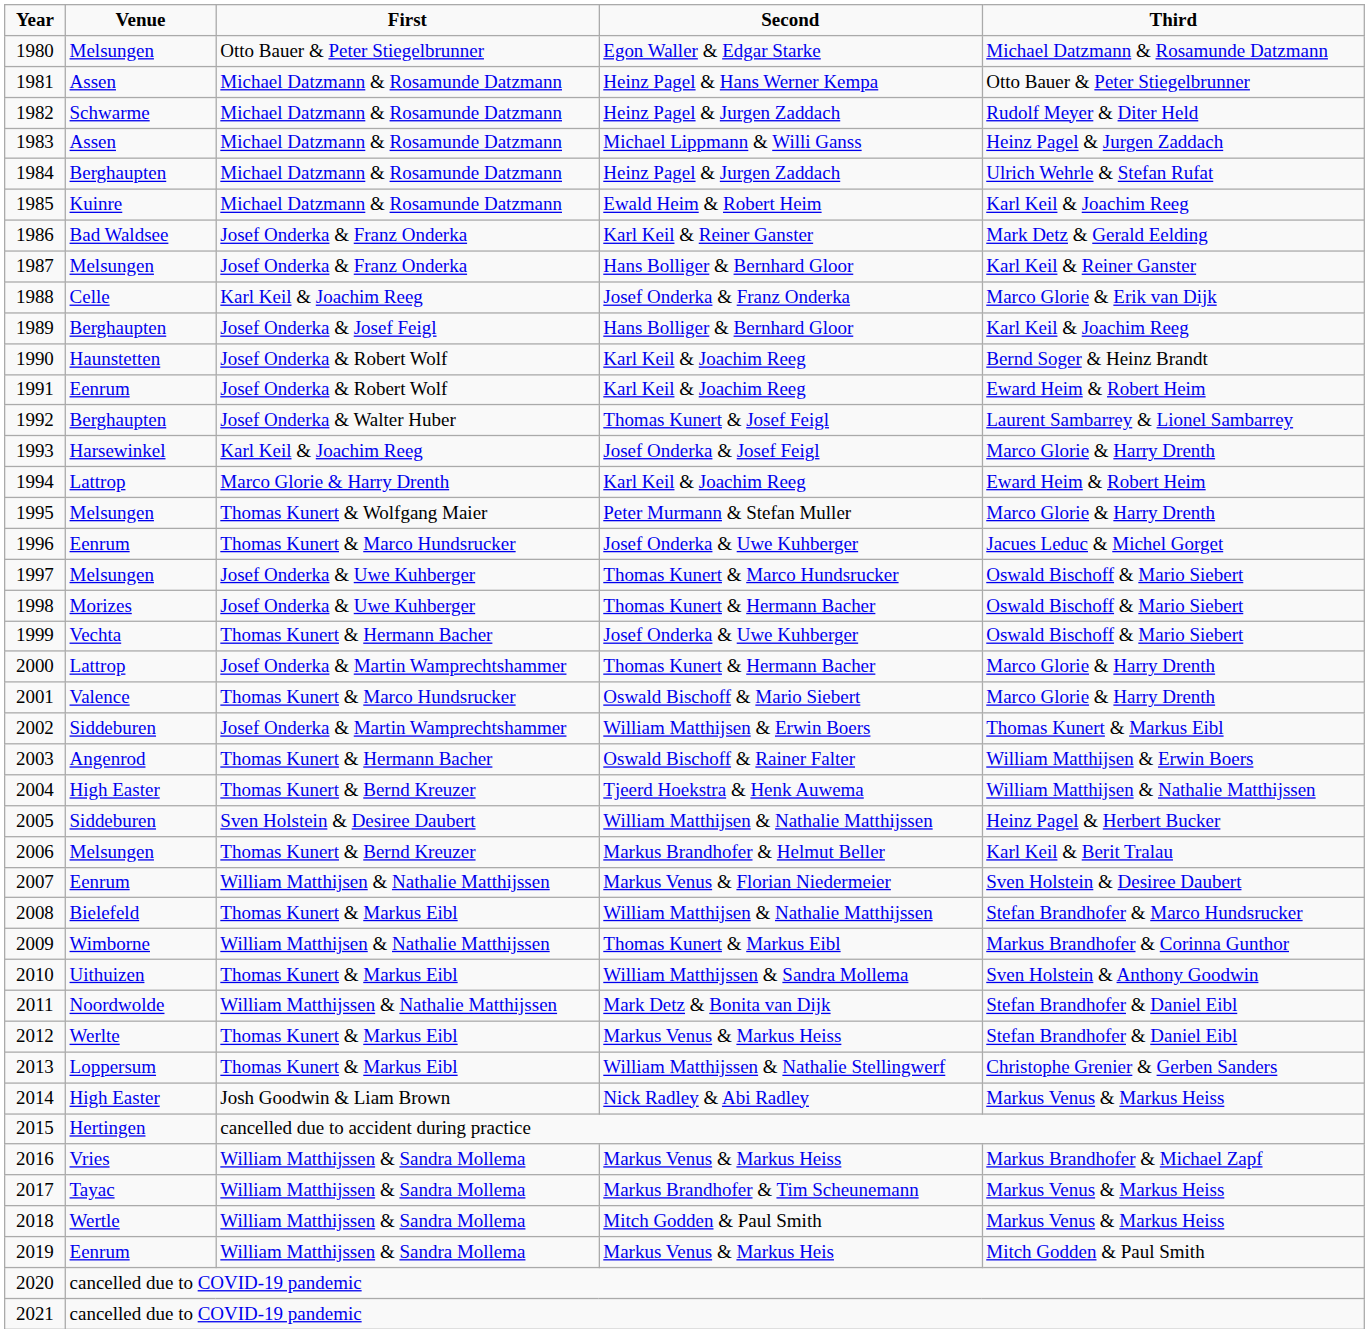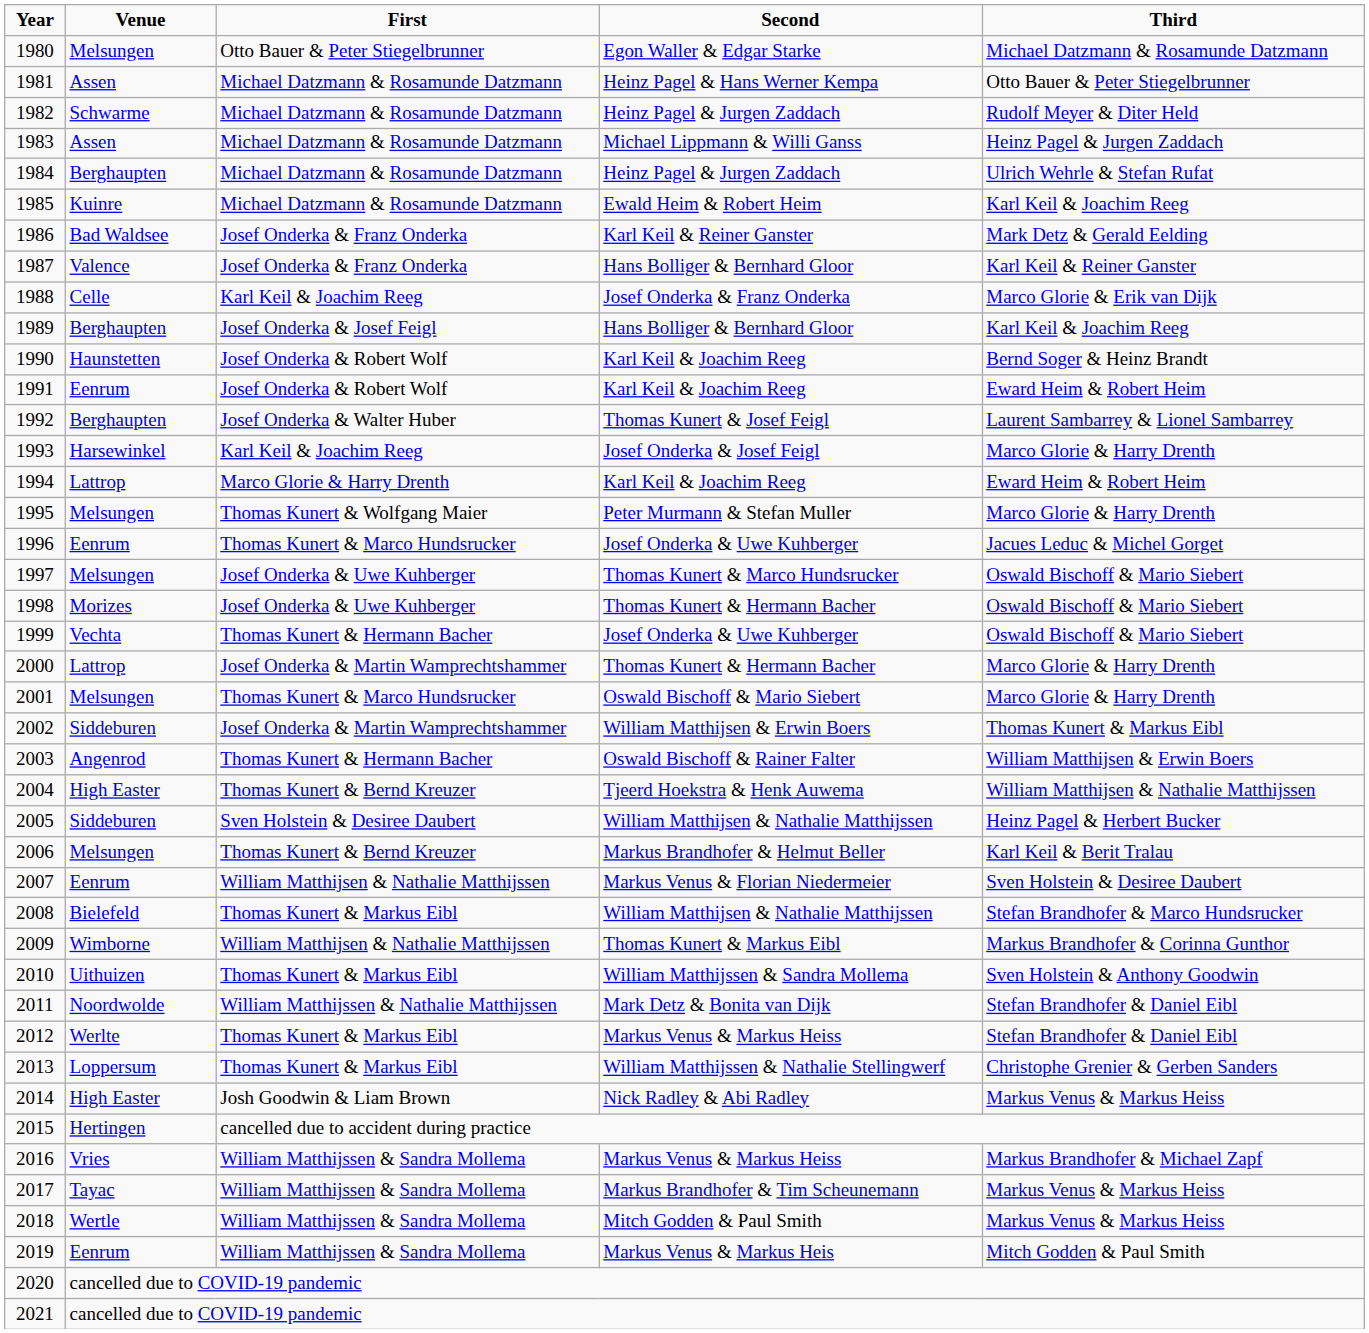 <table class="wikitable" style="font-size: 92%">
 <tr align=center>
 <td width=40px  ><strong>Year</strong></td>
 <td width=110x ><strong>Venue</strong></td>
 <td width=290px ><strong>First</strong></td>
 <td width=290px ><strong>Second</strong></td>
 <td width=290px ><strong>Third</strong></td>
 </tr>
 <tr>
 <td align=center>1980</td>
 <td> <a href='#'>Melsungen</a></td>
 <td> Otto Bauer & <a href='#'>Peter Stiegelbrunner</a></td>
 <td> <a href='#'>Egon Waller</a> & <a href='#'>Edgar Starke</a></td>
 <td> <a href='#'>Michael Datzmann</a> & <a href='#'>Rosamunde Datzmann</a></td>
 </tr>
 <tr>
 <td align=center>1981</td>
 <td> <a href='#'>Assen</a></td>
 <td> <a href='#'>Michael Datzmann</a> & <a href='#'>Rosamunde Datzmann</a></td>
 <td> <a href='#'>Heinz Pagel</a> & <a href='#'>Hans Werner Kempa</a></td>
 <td> Otto Bauer & <a href='#'>Peter Stiegelbrunner</a></td>
 </tr>
 <tr>
 <td align=center>1982</td>
 <td> <a href='#'>Schwarme</a></td>
 <td> <a href='#'>Michael Datzmann</a> & <a href='#'>Rosamunde Datzmann</a></td>
 <td> <a href='#'>Heinz Pagel</a> & <a href='#'>Jurgen Zaddach</a></td>
 <td> <a href='#'>Rudolf Meyer</a> & <a href='#'>Diter Held</a></td>
 </tr>
 <tr>
 <td align=center>1983</td>
 <td> <a href='#'>Assen</a></td>
 <td> <a href='#'>Michael Datzmann</a> & <a href='#'>Rosamunde Datzmann</a></td>
 <td> <a href='#'>Michael Lippmann</a> & <a href='#'>Willi Ganss</a></td>
 <td> <a href='#'>Heinz Pagel</a> & <a href='#'>Jurgen Zaddach</a></td>
 </tr>
 <tr>
 <td align=center>1984</td>
 <td> <a href='#'>Berghaupten</a></td>
 <td> <a href='#'>Michael Datzmann</a> & <a href='#'>Rosamunde Datzmann</a></td>
 <td> <a href='#'>Heinz Pagel</a> & <a href='#'>Jurgen Zaddach</a></td>
 <td> <a href='#'>Ulrich Wehrle</a> & <a href='#'>Stefan Rufat</a></td>
 </tr>
 <tr>
 <td align=center>1985</td>
 <td> <a href='#'>Kuinre</a></td>
 <td> <a href='#'>Michael Datzmann</a> & <a href='#'>Rosamunde Datzmann</a></td>
 <td> <a href='#'>Ewald Heim</a> & <a href='#'>Robert Heim</a></td>
 <td> <a href='#'>Karl Keil</a> & <a href='#'>Joachim Reeg</a></td>
 </tr>
 <tr>
 <td align=center>1986</td>
 <td> <a href='#'>Bad Waldsee</a></td>
 <td> <a href='#'>Josef Onderka</a> & <a href='#'>Franz Onderka</a></td>
 <td> <a href='#'>Karl Keil</a> & <a href='#'>Reiner Ganster</a></td>
 <td> <a href='#'>Mark Detz</a> & <a href='#'>Gerald Eelding</a></td>
 </tr>
 <tr>
 <td align=center>1987</td>
-<td> <a href='#'>Melsungen</a></td>
+<td> <a href='#'>Valence</a></td>
 <td> <a href='#'>Josef Onderka</a> & <a href='#'>Franz Onderka</a></td>
 <td> <a href='#'>Hans Bolliger</a> & <a href='#'>Bernhard Gloor</a></td>
 <td> <a href='#'>Karl Keil</a> & <a href='#'>Reiner Ganster</a></td>
 </tr>
 <tr>
 <td align=center>1988</td>
 <td> <a href='#'>Celle</a></td>
 <td> <a href='#'>Karl Keil</a> & <a href='#'>Joachim Reeg</a></td>
 <td> <a href='#'>Josef Onderka</a> & <a href='#'>Franz Onderka</a></td>
 <td> <a href='#'>Marco Glorie</a> & <a href='#'>Erik van Dijk</a></td>
 </tr>
 <tr>
 <td align=center>1989</td>
 <td> <a href='#'>Berghaupten</a></td>
 <td> <a href='#'>Josef Onderka</a> & <a href='#'>Josef Feigl</a></td>
 <td> <a href='#'>Hans Bolliger</a> & <a href='#'>Bernhard Gloor</a></td>
 <td> <a href='#'>Karl Keil</a> & <a href='#'>Joachim Reeg</a></td>
 </tr>
 <tr>
 <td align=center>1990</td>
 <td> <a href='#'>Haunstetten</a></td>
 <td> <a href='#'>Josef Onderka</a> & Robert Wolf</td>
 <td> <a href='#'>Karl Keil</a> & <a href='#'>Joachim Reeg</a></td>
 <td> <a href='#'>Bernd Soger</a> & Heinz Brandt</td>
 </tr>
 <tr>
 <td align=center>1991</td>
 <td> <a href='#'>Eenrum</a></td>
 <td> <a href='#'>Josef Onderka</a> & Robert Wolf</td>
 <td> <a href='#'>Karl Keil</a> & <a href='#'>Joachim Reeg</a></td>
 <td> <a href='#'>Eward Heim</a> & <a href='#'>Robert Heim</a></td>
 </tr>
 <tr>
 <td align=center>1992</td>
 <td> <a href='#'>Berghaupten</a></td>
 <td> <a href='#'>Josef Onderka</a> & Walter Huber</td>
 <td> <a href='#'>Thomas Kunert</a> & <a href='#'>Josef Feigl</a></td>
 <td> <a href='#'>Laurent Sambarrey</a> & <a href='#'>Lionel Sambarrey</a></td>
 </tr>
 <tr>
 <td align=center>1993</td>
 <td> <a href='#'>Harsewinkel</a></td>
 <td> <a href='#'>Karl Keil</a> & <a href='#'>Joachim Reeg</a></td>
 <td> <a href='#'>Josef Onderka</a> & <a href='#'>Josef Feigl</a></td>
 <td> <a href='#'>Marco Glorie</a> & <a href='#'>Harry Drenth</a></td>
 </tr>
 <tr>
 <td align=center>1994</td>
 <td> <a href='#'>Lattrop</a></td>
 <td> <a href='#'>Marco Glorie & Harry Drenth</a></td>
 <td> <a href='#'>Karl Keil</a> & <a href='#'>Joachim Reeg</a></td>
 <td> <a href='#'>Eward Heim</a> & <a href='#'>Robert Heim</a></td>
 </tr>
 <tr>
 <td align=center>1995</td>
 <td> <a href='#'>Melsungen</a></td>
 <td> <a href='#'>Thomas Kunert</a> & Wolfgang Maier</td>
 <td> <a href='#'>Peter Murmann</a> & Stefan Muller</td>
 <td> <a href='#'>Marco Glorie</a> & <a href='#'>Harry Drenth</a></td>
 </tr>
 <tr>
 <td align=center>1996</td>
 <td> <a href='#'>Eenrum</a></td>
 <td> <a href='#'>Thomas Kunert</a> & <a href='#'>Marco Hundsrucker</a></td>
 <td> <a href='#'>Josef Onderka</a> & <a href='#'>Uwe Kuhberger</a></td>
 <td> <a href='#'>Jacues Leduc</a> & <a href='#'>Michel Gorget</a></td>
 </tr>
 <tr>
 <td align=center>1997</td>
 <td> <a href='#'>Melsungen</a></td>
 <td> <a href='#'>Josef Onderka</a> & <a href='#'>Uwe Kuhberger</a></td>
 <td> <a href='#'>Thomas Kunert</a> & <a href='#'>Marco Hundsrucker</a></td>
 <td> <a href='#'>Oswald Bischoff</a> & <a href='#'>Mario Siebert</a></td>
 </tr>
 <tr>
 <td align=center>1998</td>
 <td> <a href='#'>Morizes</a></td>
 <td> <a href='#'>Josef Onderka</a> & <a href='#'>Uwe Kuhberger</a></td>
 <td> <a href='#'>Thomas Kunert</a> & <a href='#'>Hermann Bacher</a></td>
 <td> <a href='#'>Oswald Bischoff</a> & <a href='#'>Mario Siebert</a></td>
 </tr>
 <tr>
 <td align=center>1999</td>
 <td> <a href='#'>Vechta</a></td>
 <td> <a href='#'>Thomas Kunert</a> & <a href='#'>Hermann Bacher</a></td>
 <td> <a href='#'>Josef Onderka</a> & <a href='#'>Uwe Kuhberger</a></td>
 <td> <a href='#'>Oswald Bischoff</a> & <a href='#'>Mario Siebert</a></td>
 </tr>
 <tr>
 <td align=center>2000</td>
 <td> <a href='#'>Lattrop</a></td>
 <td> <a href='#'>Josef Onderka</a> & <a href='#'>Martin Wamprechtshammer</a></td>
 <td> <a href='#'>Thomas Kunert</a> & <a href='#'>Hermann Bacher</a></td>
 <td> <a href='#'>Marco Glorie</a> & <a href='#'>Harry Drenth</a></td>
 </tr>
 <tr>
 <td align=center>2001</td>
-<td> <a href='#'>Valence</a></td>
+<td> <a href='#'>Melsungen</a></td>
 <td> <a href='#'>Thomas Kunert</a> & <a href='#'>Marco Hundsrucker</a></td>
 <td> <a href='#'>Oswald Bischoff</a> & <a href='#'>Mario Siebert</a></td>
 <td> <a href='#'>Marco Glorie</a> & <a href='#'>Harry Drenth</a></td>
 </tr>
 <tr>
 <td align=center>2002</td>
 <td> <a href='#'>Siddeburen</a></td>
 <td> <a href='#'>Josef Onderka</a> & <a href='#'>Martin Wamprechtshammer</a></td>
 <td> <a href='#'>William Matthijsen</a> & <a href='#'>Erwin Boers</a></td>
 <td> <a href='#'>Thomas Kunert</a> & <a href='#'>Markus Eibl</a></td>
 </tr>
 <tr>
 <td align=center>2003</td>
 <td> <a href='#'>Angenrod</a></td>
 <td> <a href='#'>Thomas Kunert</a> & <a href='#'>Hermann Bacher</a></td>
 <td> <a href='#'>Oswald Bischoff</a> & <a href='#'>Rainer Falter</a></td>
 <td> <a href='#'>William Matthijsen</a> & <a href='#'>Erwin Boers</a></td>
 </tr>
 <tr>
 <td align=center>2004</td>
 <td> <a href='#'>High Easter</a></td>
 <td> <a href='#'>Thomas Kunert</a> & <a href='#'>Bernd Kreuzer</a></td>
 <td> <a href='#'>Tjeerd Hoekstra</a> & <a href='#'>Henk Auwema</a></td>
 <td> <a href='#'>William Matthijsen</a> & <a href='#'>Nathalie Matthijssen</a></td>
 </tr>
 <tr>
 <td align=center>2005</td>
 <td> <a href='#'>Siddeburen</a></td>
 <td> <a href='#'>Sven Holstein</a> & <a href='#'>Desiree Daubert</a></td>
 <td> <a href='#'>William Matthijsen</a> & <a href='#'>Nathalie Matthijssen</a></td>
 <td> <a href='#'>Heinz Pagel</a> & <a href='#'>Herbert Bucker</a></td>
 </tr>
 <tr>
 <td align=center>2006</td>
 <td> <a href='#'>Melsungen</a></td>
 <td> <a href='#'>Thomas Kunert</a> & <a href='#'>Bernd Kreuzer</a></td>
 <td> <a href='#'>Markus Brandhofer</a> & <a href='#'>Helmut Beller</a></td>
 <td> <a href='#'>Karl Keil</a> & <a href='#'>Berit Tralau</a></td>
 </tr>
 <tr>
 <td align=center>2007</td>
 <td> <a href='#'>Eenrum</a></td>
 <td> <a href='#'>William Matthijsen</a> & <a href='#'>Nathalie Matthijssen</a></td>
 <td> <a href='#'>Markus Venus</a> & <a href='#'>Florian Niedermeier</a></td>
 <td> <a href='#'>Sven Holstein</a> & <a href='#'>Desiree Daubert</a></td>
 </tr>
 <tr>
 <td align=center>2008</td>
 <td> <a href='#'>Bielefeld</a></td>
 <td> <a href='#'>Thomas Kunert</a> & <a href='#'>Markus Eibl</a></td>
 <td> <a href='#'>William Matthijsen</a> & <a href='#'>Nathalie Matthijssen</a></td>
 <td> <a href='#'>Stefan Brandhofer</a> & <a href='#'>Marco Hundsrucker</a></td>
 </tr>
 <tr>
 <td align=center>2009</td>
 <td> <a href='#'>Wimborne</a></td>
 <td> <a href='#'>William Matthijsen</a> & <a href='#'>Nathalie Matthijssen</a></td>
 <td> <a href='#'>Thomas Kunert</a> & <a href='#'>Markus Eibl</a></td>
 <td> <a href='#'>Markus Brandhofer</a>  & <a href='#'>Corinna Gunthor</a></td>
 </tr>
 <tr>
 <td align=center>2010</td>
 <td> <a href='#'>Uithuizen</a></td>
 <td> <a href='#'>Thomas Kunert</a> & <a href='#'>Markus Eibl</a></td>
 <td> <a href='#'>William Matthijssen</a> & <a href='#'>Sandra Mollema</a></td>
 <td> <a href='#'>Sven Holstein</a> &  <a href='#'>Anthony Goodwin</a></td>
 </tr>
 <tr>
 <td align=center>2011</td>
 <td> <a href='#'>Noordwolde</a></td>
 <td> <a href='#'>William Matthijssen</a> & <a href='#'>Nathalie Matthijssen</a></td>
 <td> <a href='#'>Mark Detz</a> & <a href='#'>Bonita van Dijk</a></td>
 <td> <a href='#'>Stefan Brandhofer</a> & <a href='#'>Daniel Eibl</a></td>
 </tr>
 <tr>
 <td align=center>2012</td>
 <td> <a href='#'>Werlte</a></td>
 <td> <a href='#'>Thomas Kunert</a> & <a href='#'>Markus Eibl</a></td>
 <td> <a href='#'>Markus Venus</a> & <a href='#'>Markus Heiss</a></td>
 <td> <a href='#'>Stefan Brandhofer</a> & <a href='#'>Daniel Eibl</a></td>
 </tr>
 <tr>
 <td align=center>2013</td>
 <td> <a href='#'>Loppersum</a></td>
 <td> <a href='#'>Thomas Kunert</a> & <a href='#'>Markus Eibl</a></td>
 <td> <a href='#'>William Matthijssen</a> & <a href='#'>Nathalie Stellingwerf</a></td>
 <td> <a href='#'>Christophe Grenier</a> &  <a href='#'>Gerben Sanders</a></td>
 </tr>
 <tr>
 <td align=center>2014</td>
 <td> <a href='#'>High Easter</a></td>
 <td> Josh Goodwin & Liam Brown</td>
 <td> <a href='#'>Nick Radley</a> & <a href='#'>Abi Radley</a></td>
 <td> <a href='#'>Markus Venus</a> & <a href='#'>Markus Heiss</a></td>
 </tr>
 <tr>
 <td align=center>2015</td>
 <td> <a href='#'>Hertingen</a></td>
 <td colspan=3>cancelled due to accident during practice</td>
 </tr>
 <tr>
 <td align=center>2016</td>
 <td> <a href='#'>Vries</a></td>
 <td> <a href='#'>William Matthijssen</a> & <a href='#'>Sandra Mollema</a></td>
 <td> <a href='#'>Markus Venus</a> & <a href='#'>Markus Heiss</a></td>
 <td> <a href='#'>Markus Brandhofer</a> & <a href='#'>Michael Zapf</a></td>
 </tr>
 <tr>
 <td align=center>2017</td>
 <td> <a href='#'>Tayac</a></td>
 <td> <a href='#'>William Matthijssen</a> & <a href='#'>Sandra Mollema</a></td>
 <td> <a href='#'>Markus Brandhofer</a> & <a href='#'>Tim Scheunemann</a></td>
 <td> <a href='#'>Markus Venus</a> & <a href='#'>Markus Heiss</a></td>
 </tr>
 <tr>
 <td align=center>2018</td>
 <td> <a href='#'>Wertle</a></td>
 <td> <a href='#'>William Matthijssen</a> & <a href='#'>Sandra Mollema</a></td>
 <td> <a href='#'>Mitch Godden</a> & Paul Smith</td>
 <td> <a href='#'>Markus Venus</a> & <a href='#'>Markus Heiss</a></td>
 </tr>
 <tr>
 <td align=center>2019</td>
 <td> <a href='#'>Eenrum</a></td>
 <td> <a href='#'>William Matthijssen</a> & <a href='#'>Sandra Mollema</a></td>
 <td> <a href='#'>Markus Venus</a> & <a href='#'>Markus Heis</a></td>
 <td> <a href='#'>Mitch Godden</a> & Paul Smith</td>
 </tr>
 <tr>
 <td align=center>2020</td>
 <td colspan=4>cancelled due to <a href='#'>COVID-19 pandemic</a></td>
 </tr>
 <tr>
 <td align=center>2021</td>
 <td colspan=4>cancelled due to <a href='#'>COVID-19 pandemic</a></td>
 </tr>
 <tr>
 </tr>
 </table>
